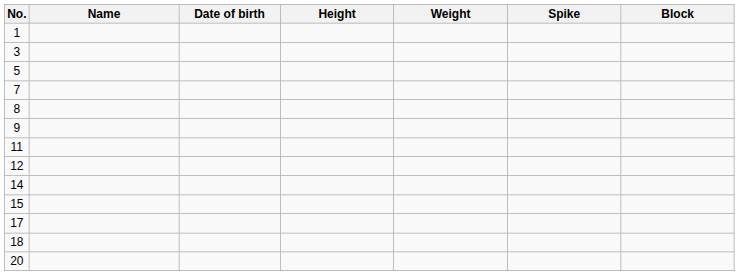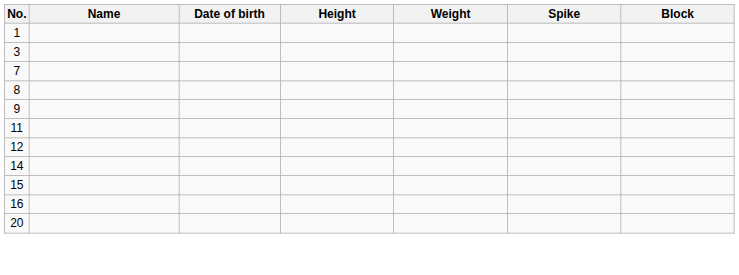 <table class="wikitable sortable" style="font-size:100%; text-align:center;">
 <tr>
 <th>No.</th>
 <th style="width:12em">Name</th>
 <th style="width:8em">Date of birth</th>
 <th style="width:9em">Height</th>
 <th style="width:9em">Weight</th>
 <th style="width:9em">Spike</th>
 <th style="width:9em">Block</th>
 </tr>
 <tr>
 <td>1</td>
 <td align=left></td>
 <td align=right></td>
 <td></td>
 <td></td>
 <td></td>
 <td></td>
 </tr>
 <tr>
 <td>3</td>
-<td align=left></td>
-<td align=right></td>
-<td></td>
-<td></td>
-<td></td>
-<td></td>
-</tr>
-<tr>
-<td>5</td>
 <td align=left></td>
 <td align=right></td>
 <td></td>
 <td></td>
 <td></td>
 <td></td>
 </tr>
 <tr>
 <td>7</td>
 <td align=left></td>
 <td align=right></td>
 <td></td>
 <td></td>
 <td></td>
 <td></td>
 </tr>
 <tr>
 <td>8</td>
 <td align=left></td>
 <td align=right></td>
 <td></td>
 <td></td>
 <td></td>
 <td></td>
 </tr>
 <tr>
 <td>9</td>
 <td align=left></td>
 <td align=right></td>
 <td></td>
 <td></td>
 <td></td>
 <td></td>
 </tr>
 <tr>
 <td>11</td>
 <td align=left></td>
 <td align=right></td>
 <td></td>
 <td></td>
 <td></td>
 <td></td>
 </tr>
 <tr>
 <td>12</td>
 <td align=left></td>
 <td align=right></td>
 <td></td>
 <td></td>
 <td></td>
 <td></td>
 </tr>
 <tr>
 <td>14</td>
 <td align=left></td>
 <td align=right></td>
 <td></td>
 <td></td>
 <td></td>
 <td></td>
 </tr>
 <tr>
 <td>15</td>
 <td align=left></td>
 <td align=right></td>
 <td></td>
 <td></td>
 <td></td>
 <td></td>
 </tr>
 <tr>
-<td>17</td>
-<td align=left></td>
-<td align=right></td>
-<td></td>
-<td></td>
-<td></td>
-<td></td>
-</tr>
-<tr>
-<td>18</td>
+<td>16</td>
 <td align=left></td>
 <td align=right></td>
 <td></td>
 <td></td>
 <td></td>
 <td></td>
 </tr>
 <tr>
 <td>20</td>
 <td align=left></td>
 <td align=right></td>
 <td></td>
 <td></td>
 <td></td>
 <td></td>
 </tr>
 </table>
